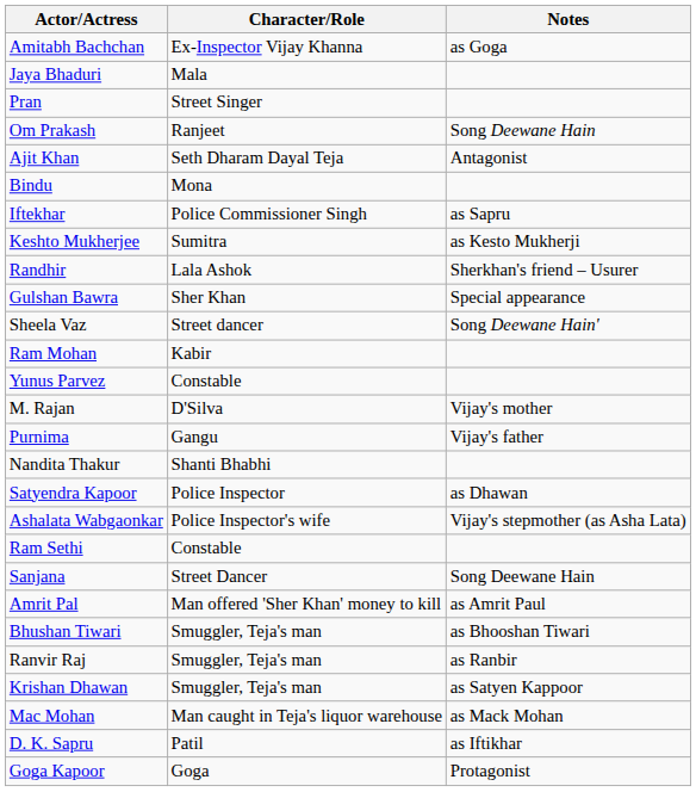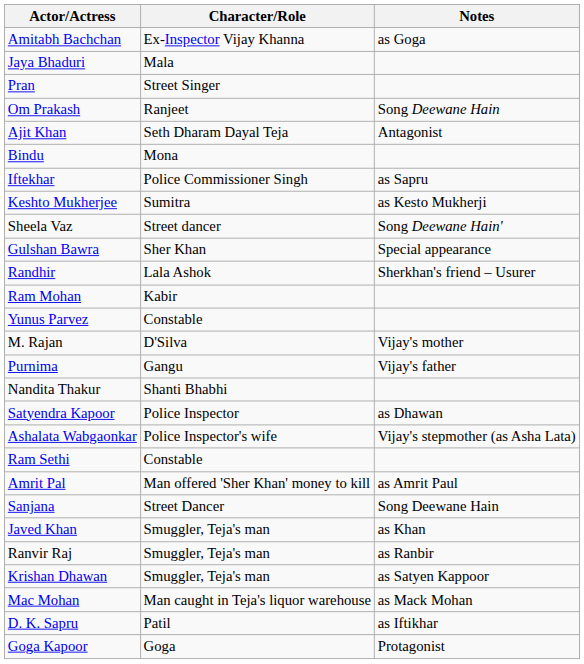 <table class="wikitable">
 <tr>
 <th>Actor/Actress</th>
 <th>Character/Role</th>
 <th>Notes</th>
 </tr>
 <tr>
 <td><a href='#'>Amitabh Bachchan</a></td>
 <td>Ex-<a href='#'>Inspector</a> Vijay Khanna</td>
 <td>as Goga</td>
 </tr>
 <tr>
 <td><a href='#'>Jaya Bhaduri</a></td>
 <td>Mala</td>
 <td></td>
 </tr>
 <tr>
 <td><a href='#'>Pran</a></td>
 <td>Street Singer</td>
 <td></td>
 </tr>
 <tr>
 <td><a href='#'>Om Prakash</a></td>
 <td>Ranjeet</td>
 <td>Song <em>Deewane Hain</em></td>
 </tr>
 <tr>
 <td><a href='#'>Ajit Khan</a></td>
 <td>Seth Dharam Dayal Teja</td>
 <td>Antagonist</td>
 </tr>
 <tr>
 <td><a href='#'>Bindu</a></td>
 <td>Mona</td>
 <td></td>
 </tr>
 <tr>
 <td><a href='#'>Iftekhar</a></td>
 <td>Police Commissioner Singh</td>
 <td>as Sapru</td>
 </tr>
 <tr>
 <td><a href='#'>Keshto Mukherjee</a></td>
 <td>Sumitra</td>
 <td>as Kesto Mukherji</td>
 </tr>
 <tr>
-<td><a href='#'>Randhir</a></td>
-<td>Lala Ashok</td>
-<td>Sherkhan's friend – Usurer</td>
+<td>Sheela Vaz</td>
+<td>Street dancer</td>
+<td>Song <em>Deewane Hain'</td>
 </tr>
 <tr>
 <td><a href='#'>Gulshan Bawra</a></td>
 <td>Sher Khan</td>
 <td>Special appearance</td>
 </tr>
 <tr>
-<td>Sheela Vaz</td>
-<td>Street dancer</td>
-<td>Song <em>Deewane Hain'</td>
+<td><a href='#'>Randhir</a></td>
+<td>Lala Ashok</td>
+<td>Sherkhan's friend – Usurer</td>
 </tr>
 <tr>
 <td><a href='#'>Ram Mohan</a></td>
 <td>Kabir</td>
 <td></td>
 </tr>
 <tr>
 <td><a href='#'>Yunus Parvez</a></td>
 <td>Constable</td>
 <td></td>
 </tr>
 <tr>
 <td>M. Rajan</td>
 <td>D'Silva</td>
 <td>Vijay's mother</td>
 </tr>
 <tr>
 <td><a href='#'>Purnima</a></td>
 <td>Gangu</td>
 <td>Vijay's father</td>
 </tr>
 <tr>
 <td>Nandita Thakur</td>
 <td>Shanti Bhabhi</td>
 <td></td>
 </tr>
 <tr>
 <td><a href='#'>Satyendra Kapoor</a></td>
 <td>Police Inspector</td>
 <td>as Dhawan</td>
 </tr>
 <tr>
 <td><a href='#'>Ashalata Wabgaonkar</a></td>
 <td>Police Inspector's wife</td>
 <td>Vijay's stepmother (as Asha Lata)</td>
 </tr>
 <tr>
 <td><a href='#'>Ram Sethi</a></td>
 <td>Constable</td>
 <td></td>
 </tr>
 <tr>
+<td><a href='#'>Amrit Pal</a></td>
+<td>Man offered 'Sher Khan' money to kill</td>
+<td>as Amrit Paul</td>
+</tr>
+<tr>
 <td><a href='#'>Sanjana</a></td>
 <td>Street Dancer</td>
 <td>Song </em>Deewane Hain<em></td>
 </tr>
 <tr>
-<td><a href='#'>Amrit Pal</a></td>
-<td>Man offered 'Sher Khan' money to kill</td>
-<td>as Amrit Paul</td>
-</tr>
-<tr>
-<td><a href='#'>Bhushan Tiwari</a></td>
+<td><a href='#'>Javed Khan</a></td>
 <td>Smuggler, Teja's man</td>
-<td>as Bhooshan Tiwari</td>
+<td>as Khan</td>
 </tr>
 <tr>
 <td>Ranvir Raj</td>
 <td>Smuggler, Teja's man</td>
 <td>as Ranbir</td>
 </tr>
 <tr>
 <td><a href='#'>Krishan Dhawan</a></td>
 <td>Smuggler, Teja's man</td>
 <td>as Satyen Kappoor</td>
 </tr>
 <tr>
 <td><a href='#'>Mac Mohan</a></td>
 <td>Man caught in Teja's liquor warehouse</td>
 <td>as Mack Mohan</td>
 </tr>
 <tr>
 <td><a href='#'>D. K. Sapru</a></td>
 <td>Patil</td>
 <td>as Iftikhar</td>
 </tr>
 <tr>
 <td><a href='#'>Goga Kapoor</a></td>
 <td>Goga</td>
 <td>Protagonist</td>
 </tr>
 </table>
